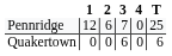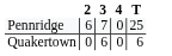 <table style="border-collapse: collapse;">
 <tr>
 <th style="text-align: left;"></th>
-<th style="text-align: center; padding: 0px 3px 0px 3px; width:12px;">1</th>
 <th style="text-align: center; padding: 0px 3px 0px 3px; width:12px;">2</th>
 <th style="text-align: center; padding: 0px 3px 0px 3px; width:12px;">3</th>
 <th style="text-align: center; padding: 0px 3px 0px 3px; width:12px;">4</th>
 <th style="text-align: center; padding: 0px 3px 0px 3px; width:12px;">T</th>
 </tr>
 <tr>
 <td style="background: #f8f9fa; text-align: left; border-bottom: 1px solid black; padding: 0px 3px 0px 3px;">Pennridge</td>
-<td style="background: #f8f9fa; border-left: 1px solid black; border-bottom: 1px solid black; text-align: right; padding: 0px 3px 0px 3px;">12</td>
 <td style="background: #f8f9fa; border-left: 1px solid black; border-bottom: 1px solid black; text-align: right; padding: 0px 3px 0px 3px;">6</td>
 <td style="background: #f8f9fa; border-left: 1px solid black; border-bottom: 1px solid black; text-align: right; padding: 0px 3px 0px 3px;">7</td>
 <td style="background: #f8f9fa; border-left: 1px solid black; border-bottom: 1px solid black; text-align: right; padding: 0px 3px 0px 3px;">0</td>
 <td style="background: #f8f9fa; border-left: 1px solid black; border-bottom: 1px solid black; text-align: right; padding: 0px 3px 0px 3px;">25</td>
 </tr>
 <tr>
 <td style="text-align: left; padding: 0px 3px 0px 3px;">Quakertown</td>
 <td style="border-left: 1px solid black; text-align: right; padding: 0px 3px 0px 3px;">0</td>
-<td style="border-left: 1px solid black; text-align: right; padding: 0px 3px 0px 3px;">0</td>
 <td style="border-left: 1px solid black; text-align: right; padding: 0px 3px 0px 3px;">6</td>
 <td style="border-left: 1px solid black; text-align: right; padding: 0px 3px 0px 3px;">0</td>
 <td style="border-left: 1px solid black; text-align: right; padding: 0px 3px 0px 3px;">6</td>
 </tr>
 </table>
